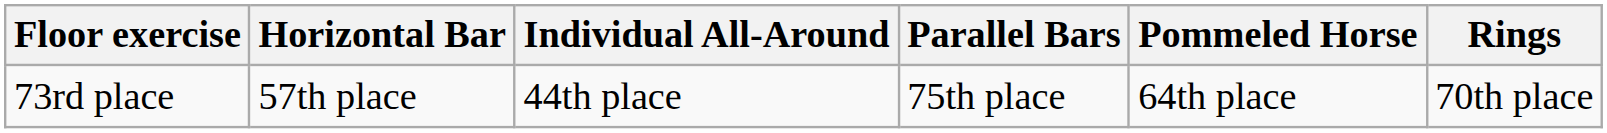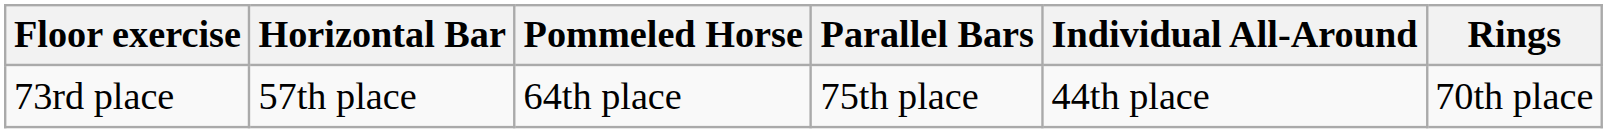 <table class="wikitable">
 <tr>
 <th>Floor exercise</th>
 <th>Horizontal Bar</th>
+<th>Pommeled Horse</th>
+<th>Parallel Bars</th>
 <th>Individual All-Around</th>
-<th>Parallel Bars</th>
-<th>Pommeled Horse</th>
 <th>Rings</th>
 </tr>
 <tr>
 <td>73rd place</td>
 <td>57th place</td>
+<td>64th place</td>
+<td>75th place</td>
 <td>44th place</td>
-<td>75th place</td>
-<td>64th place</td>
 <td>70th place</td>
 </tr>
 </table>
